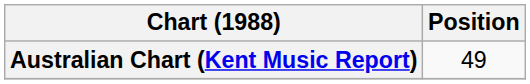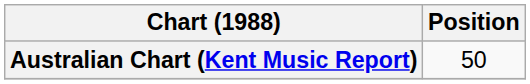 <table class="wikitable sortable plainrowheaders">
 <tr>
 <th scope="col">Chart (1988)</th>
 <th scope="col">Position</th>
 </tr>
 <tr>
 <th scope="row">Australian Chart (<a href='#'>Kent Music Report</a>)</th>
-<td style="text-align:center;">49</td>
+<td style="text-align:center;">50</td>
 </tr>
 <tr>
 </tr>
 </table>
